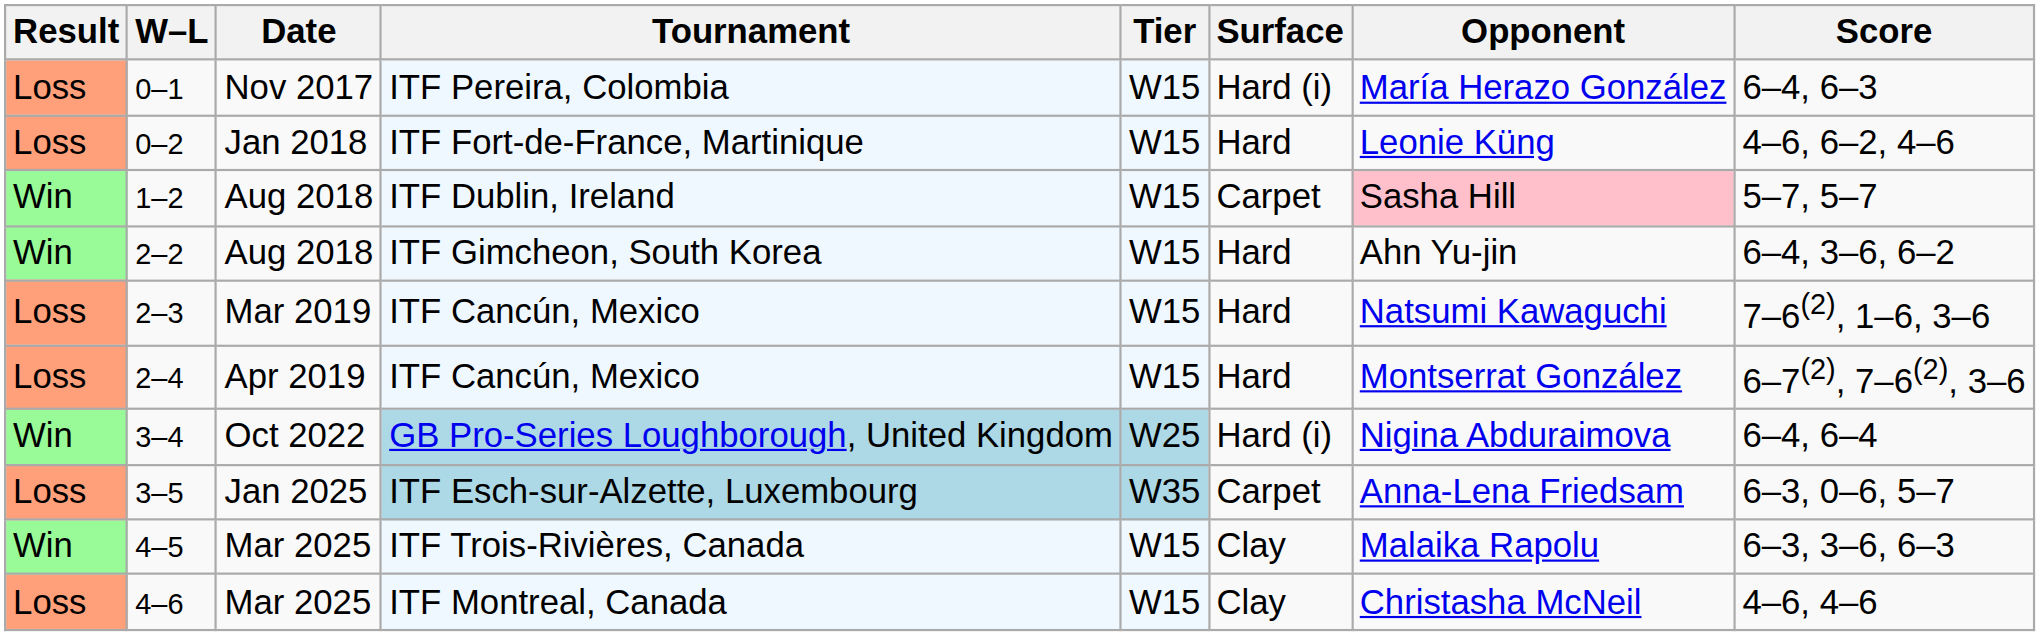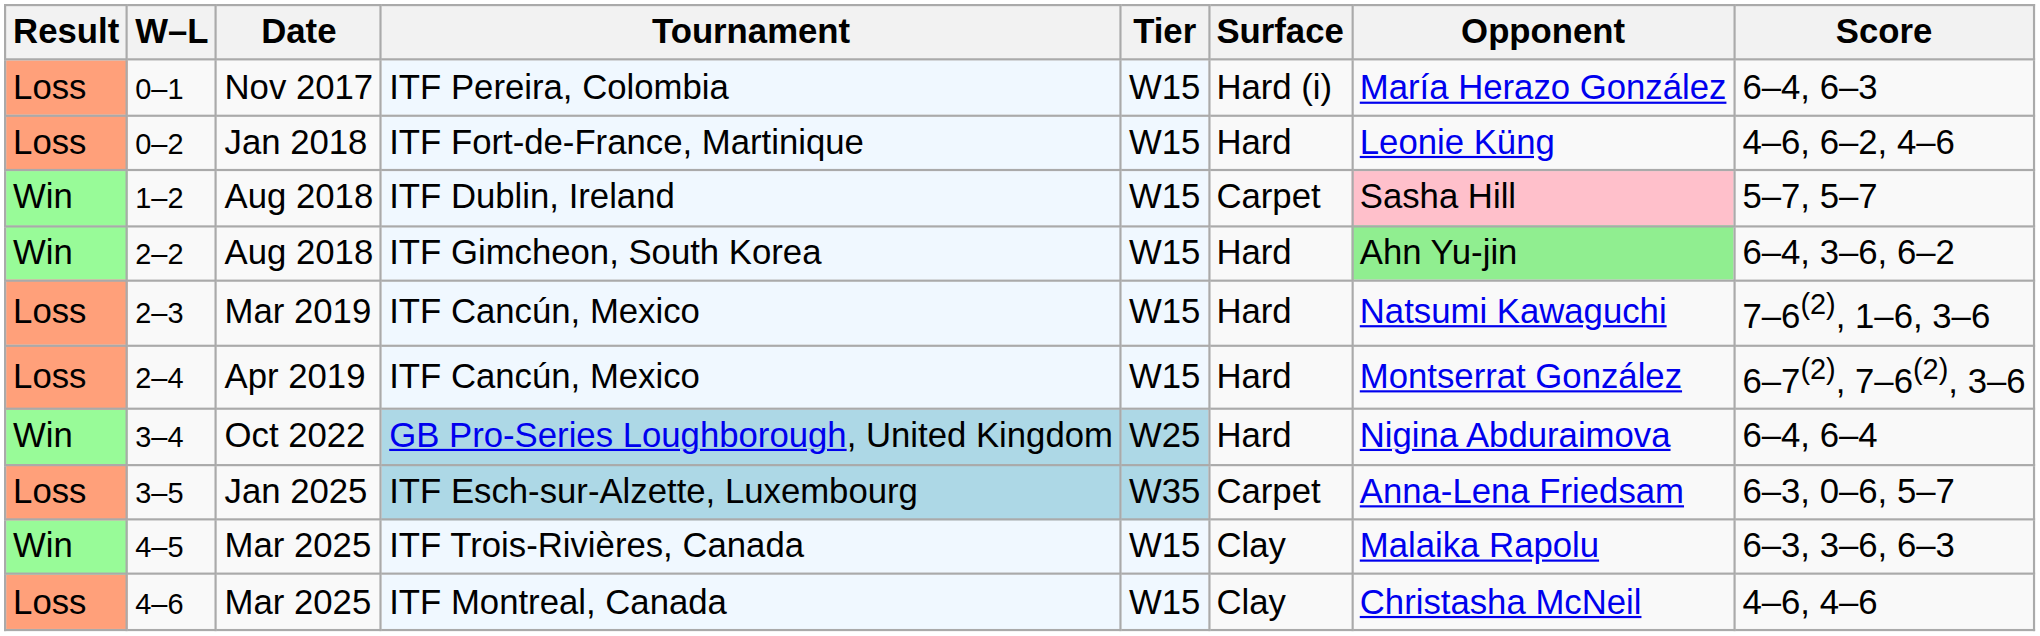 <table class="sortable wikitable">
 <tr>
 <th>Result</th>
 <th class="unsortable">W–L</th>
 <th>Date</th>
 <th>Tournament</th>
 <th>Tier</th>
 <th>Surface</th>
 <th>Opponent</th>
 <th class="unsortable">Score</th>
 </tr>
 <tr>
 <td style="background:#ffa07a;">Loss</td>
 <td><small>0–1</small></td>
 <td>Nov 2017</td>
 <td style="background:#f0f8ff;">ITF Pereira, Colombia</td>
 <td style="background:#f0f8ff;">W15</td>
 <td>Hard (i)</td>
 <td> <a href='#'>María Herazo González</a></td>
 <td>6–4, 6–3</td>
 </tr>
 <tr>
 <td style="background:#ffa07a;">Loss</td>
 <td><small>0–2</small></td>
 <td>Jan 2018</td>
 <td style="background:#f0f8ff;">ITF Fort-de-France, Martinique</td>
 <td style="background:#f0f8ff;">W15</td>
 <td>Hard</td>
 <td> <a href='#'>Leonie Küng</a></td>
 <td>4–6, 6–2, 4–6</td>
 </tr>
 <tr>
 <td style="background:#98fb98;">Win</td>
 <td><small>1–2</small></td>
 <td>Aug 2018</td>
 <td style="background:#f0f8ff;">ITF Dublin, Ireland</td>
 <td style="background:#f0f8ff;">W15</td>
 <td>Carpet</td>
 <td style="background: pink;"> Sasha Hill</td>
 <td>5–7, 5–7</td>
 </tr>
 <tr>
 <td style="background:#98fb98;">Win</td>
 <td><small>2–2</small></td>
 <td>Aug 2018</td>
 <td style="background:#f0f8ff;">ITF Gimcheon, South Korea</td>
 <td style="background:#f0f8ff;">W15</td>
 <td>Hard</td>
-<td> Ahn Yu-jin</td>
+<td style="background: lightgreen;"> Ahn Yu-jin</td>
 <td>6–4, 3–6, 6–2</td>
 </tr>
 <tr>
 <td style="background:#ffa07a;">Loss</td>
 <td><small>2–3</small></td>
 <td>Mar 2019</td>
 <td style="background:#f0f8ff;">ITF Cancún, Mexico</td>
 <td style="background:#f0f8ff;">W15</td>
 <td>Hard</td>
 <td> <a href='#'>Natsumi Kawaguchi</a></td>
 <td>7–6<sup>(2)</sup>, 1–6, 3–6</td>
 </tr>
 <tr>
 <td style="background:#ffa07a;">Loss</td>
 <td><small>2–4</small></td>
 <td>Apr 2019</td>
 <td style="background:#f0f8ff;">ITF Cancún, Mexico</td>
 <td style="background:#f0f8ff;">W15</td>
 <td>Hard</td>
 <td> <a href='#'>Montserrat González</a></td>
 <td>6–7<sup>(2)</sup>, 7–6<sup>(2)</sup>, 3–6</td>
 </tr>
 <tr>
 <td style="background:#98fb98;">Win</td>
 <td><small>3–4</small></td>
 <td>Oct 2022</td>
 <td style="background:lightblue;"><a href='#'>GB Pro-Series Loughborough</a>, United Kingdom</td>
 <td style="background:lightblue;">W25</td>
-<td>Hard (i)</td>
+<td>Hard</td>
 <td> <a href='#'>Nigina Abduraimova</a></td>
 <td>6–4, 6–4</td>
 </tr>
 <tr>
 <td style="background:#ffa07a;">Loss</td>
 <td><small>3–5</small></td>
 <td>Jan 2025</td>
 <td style="background:lightblue;">ITF Esch-sur-Alzette, Luxembourg</td>
 <td style="background:lightblue;">W35</td>
 <td>Carpet</td>
 <td> <a href='#'>Anna-Lena Friedsam</a></td>
 <td>6–3, 0–6, 5–7</td>
 </tr>
 <tr>
 <td style="background:#98fb98;">Win</td>
 <td><small>4–5</small></td>
 <td>Mar 2025</td>
 <td style="background:#f0f8ff;">ITF Trois-Rivières, Canada</td>
 <td style="background:#f0f8ff;">W15</td>
 <td>Clay</td>
 <td> <a href='#'>Malaika Rapolu</a></td>
 <td>6–3, 3–6, 6–3</td>
 </tr>
 <tr>
 <td style="background:#ffa07a;">Loss</td>
 <td><small>4–6</small></td>
 <td>Mar 2025</td>
 <td style="background:#f0f8ff;">ITF Montreal, Canada</td>
 <td style="background:#f0f8ff;">W15</td>
 <td>Clay</td>
 <td> <a href='#'>Christasha McNeil</a></td>
 <td>4–6, 4–6</td>
 </tr>
 </table>
